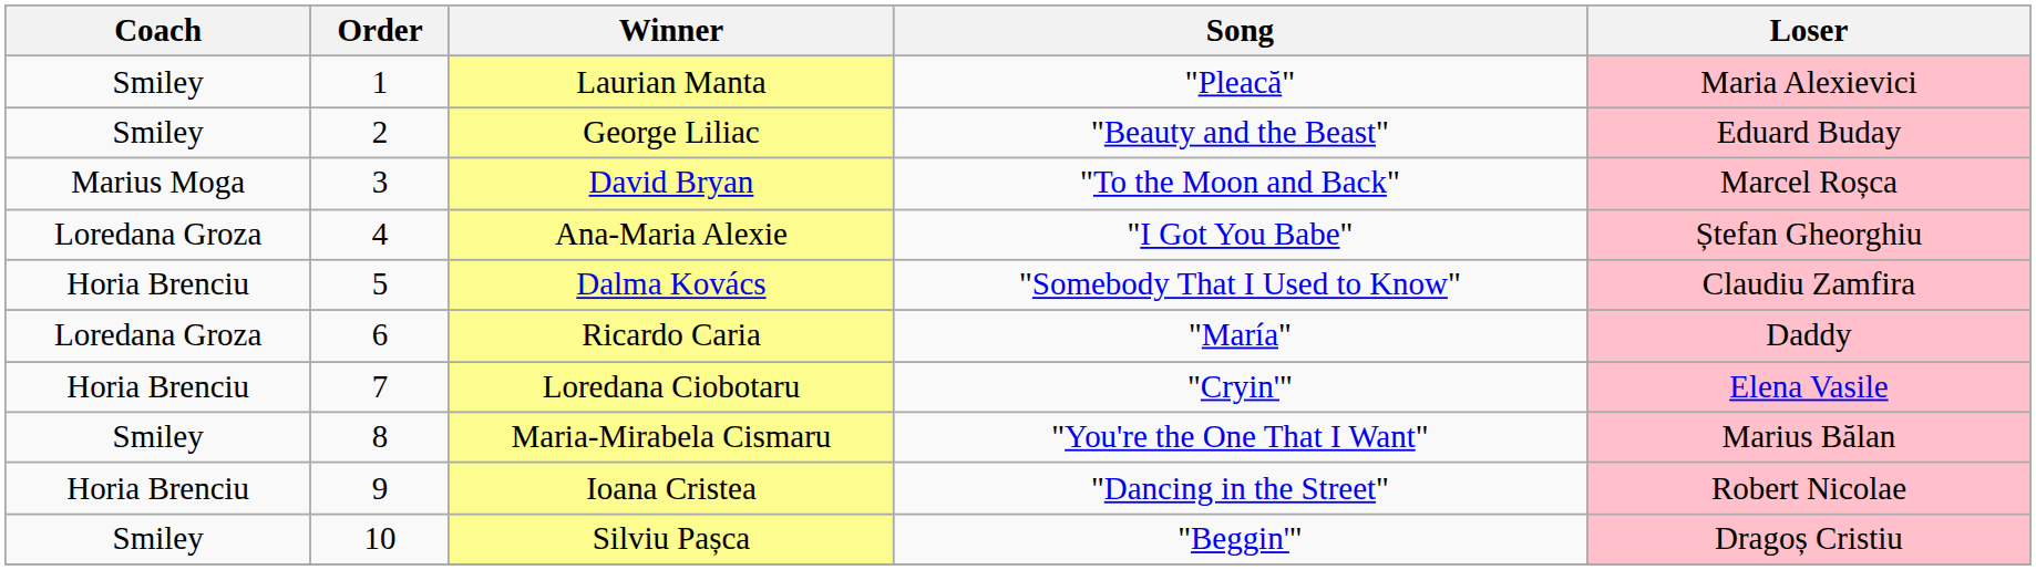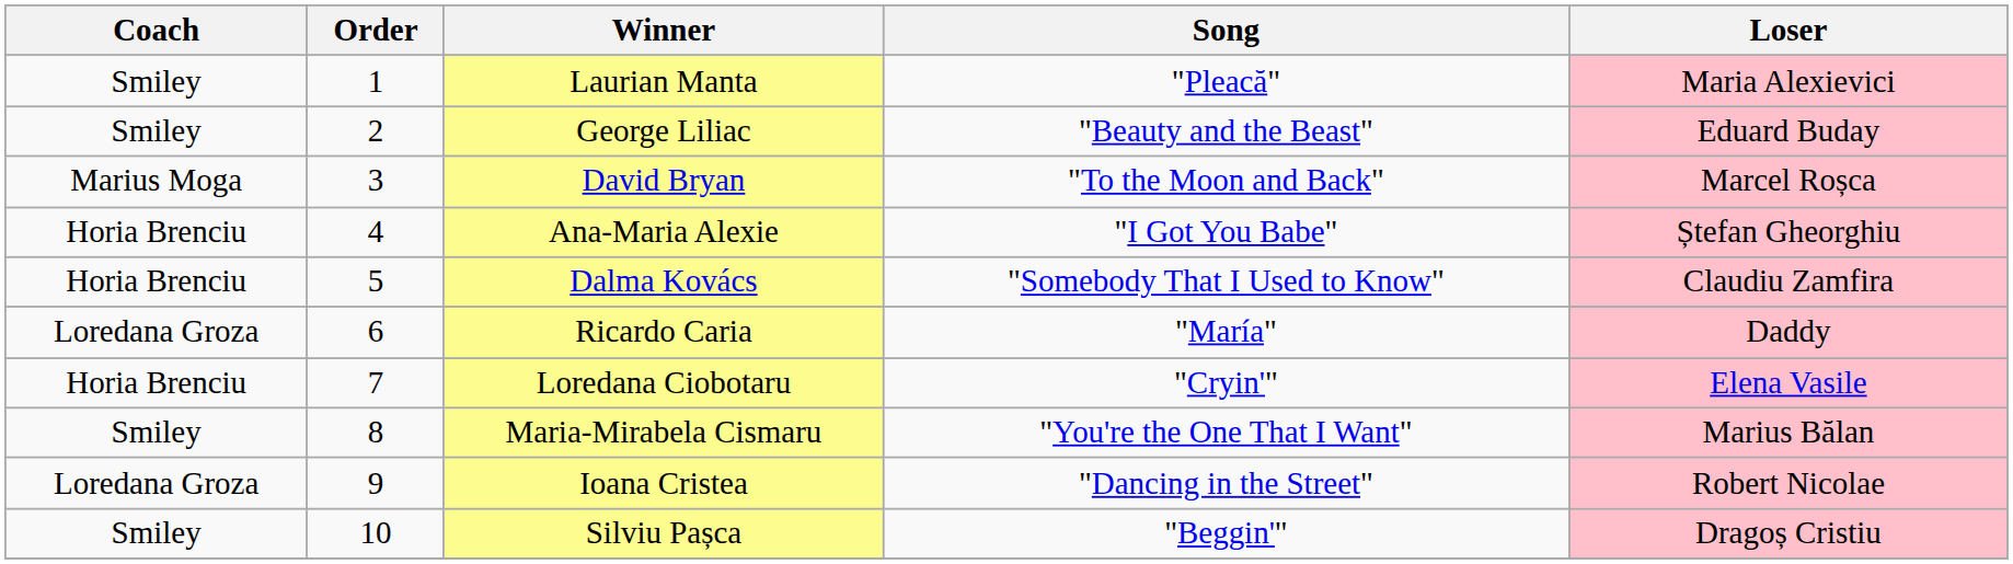 <table class="wikitable" style="text-align: center; width:80%;">
 <tr>
 <th style="width:11%;">Coach</th>
 <th style="width:05%;">Order</th>
 <th style="width:16%;">Winner</th>
 <th style="width:25%;">Song</th>
 <th style="width:16%;">Loser</th>
 </tr>
 <tr>
 <td>Smiley</td>
 <td>1</td>
 <td style="background:#FDFC8F;">Laurian Manta</td>
 <td>"<a href='#'>Pleacă</a>"</td>
 <td style="background:pink;">Maria Alexievici</td>
 </tr>
 <tr>
 <td>Smiley</td>
 <td>2</td>
 <td style="background:#FDFC8F;">George Liliac</td>
 <td>"<a href='#'>Beauty and the Beast</a>"</td>
 <td style="background:pink;">Eduard Buday</td>
 </tr>
 <tr>
 <td>Marius Moga</td>
 <td>3</td>
 <td style="background:#FDFC8F;"><a href='#'>David Bryan</a></td>
 <td>"<a href='#'>To the Moon and Back</a>"</td>
 <td style="background:pink;">Marcel Roșca</td>
 </tr>
 <tr>
-<td>Loredana Groza</td>
+<td>Horia Brenciu</td>
 <td>4</td>
 <td style="background:#FDFC8F;">Ana-Maria Alexie</td>
 <td>"<a href='#'>I Got You Babe</a>"</td>
 <td style="background:pink;">Ștefan Gheorghiu</td>
 </tr>
 <tr>
 <td>Horia Brenciu</td>
 <td>5</td>
 <td style="background:#FDFC8F;"><a href='#'>Dalma Kovács</a></td>
 <td>"<a href='#'>Somebody That I Used to Know</a>"</td>
 <td style="background:pink;">Claudiu Zamfira</td>
 </tr>
 <tr>
 <td>Loredana Groza</td>
 <td>6</td>
 <td style="background:#FDFC8F;">Ricardo Caria</td>
 <td>"<a href='#'>María</a>"</td>
 <td style="background:pink;">Daddy</td>
 </tr>
 <tr>
 <td>Horia Brenciu</td>
 <td>7</td>
 <td style="background:#FDFC8F;">Loredana Ciobotaru</td>
 <td>"<a href='#'>Cryin'</a>"</td>
 <td style="background:pink;"><a href='#'>Elena Vasile</a></td>
 </tr>
 <tr>
 <td>Smiley</td>
 <td>8</td>
 <td style="background:#FDFC8F;">Maria-Mirabela Cismaru</td>
 <td>"<a href='#'>You're the One That I Want</a>"</td>
 <td style="background:pink;">Marius Bălan</td>
 </tr>
 <tr>
-<td>Horia Brenciu</td>
+<td>Loredana Groza</td>
 <td>9</td>
 <td style="background:#FDFC8F;">Ioana Cristea</td>
 <td>"<a href='#'>Dancing in the Street</a>"</td>
 <td style="background:pink;">Robert Nicolae</td>
 </tr>
 <tr>
 <td>Smiley</td>
 <td>10</td>
 <td style="background:#FDFC8F;">Silviu Pașca</td>
 <td>"<a href='#'>Beggin'</a>"</td>
 <td style="background:pink;">Dragoș Cristiu</td>
 </tr>
 <tr>
 </tr>
 </table>
